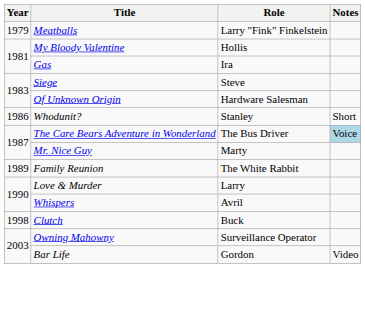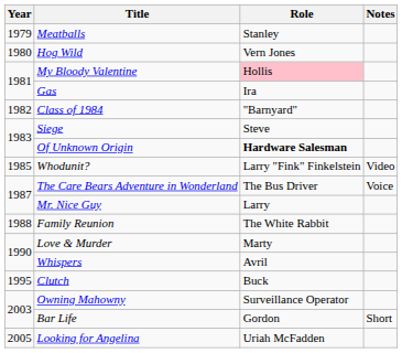 <table class="wikitable sortable">
 <tr>
 <th>Year</th>
 <th>Title</th>
 <th>Role</th>
 <th class="unsortable">Notes</th>
 </tr>
 <tr>
 <td>1979</td>
 <td><em><a href='#'>Meatballs</a></em></td>
-<td>Larry "Fink" Finkelstein</td>
+<td>Stanley</td>
+<td></td>
+</tr>
+<tr>
+<td>1980</td>
+<td><em><a href='#'>Hog Wild</a></em></td>
+<td>Vern Jones</td>
 <td></td>
 </tr>
 <tr>
 <td rowspan="2">1981</td>
 <td><em><a href='#'>My Bloody Valentine</a></em></td>
-<td>Hollis</td>
+<td style="background: pink;">Hollis</td>
 <td></td>
 </tr>
 <tr>
 <td><em><a href='#'>Gas</a></em></td>
 <td>Ira</td>
+<td></td>
+</tr>
+<tr>
+<td>1982</td>
+<td><em><a href='#'>Class of 1984</a></em></td>
+<td>"Barnyard"</td>
 <td></td>
 </tr>
 <tr>
 <td rowspan="2">1983</td>
 <td><em><a href='#'>Siege</a></em></td>
 <td>Steve</td>
 <td></td>
 </tr>
 <tr>
 <td><em><a href='#'>Of Unknown Origin</a></em></td>
-<td>Hardware Salesman</td>
+<td><strong>Hardware Salesman</strong></td>
 <td></td>
 </tr>
 <tr>
-<td>1986</td>
+<td>1985</td>
 <td><em>Whodunit?</em></td>
-<td>Stanley</td>
-<td>Short</td>
+<td>Larry "Fink" Finkelstein</td>
+<td>Video</td>
 </tr>
 <tr>
 <td rowspan="2">1987</td>
 <td data-sort-value="Care Bears Adventure in Wonderland, The"><em><a href='#'>The Care Bears Adventure in Wonderland</a></em></td>
 <td>The Bus Driver</td>
-<td style="background: lightblue;">Voice</td>
+<td>Voice</td>
 </tr>
 <tr>
 <td><em><a href='#'>Mr. Nice Guy</a></em></td>
-<td>Marty</td>
+<td>Larry</td>
 <td></td>
 </tr>
 <tr>
-<td>1989</td>
+<td>1988</td>
 <td><em>Family Reunion</em></td>
 <td>The White Rabbit</td>
 <td></td>
 </tr>
 <tr>
 <td rowspan="2">1990</td>
 <td><em>Love & Murder</em></td>
-<td>Larry</td>
+<td>Marty</td>
 <td></td>
 </tr>
 <tr>
 <td><em><a href='#'>Whispers</a></em></td>
 <td>Avril</td>
 <td></td>
 </tr>
 <tr>
-<td>1998</td>
+<td>1995</td>
 <td><em><a href='#'>Clutch</a></em></td>
 <td>Buck</td>
 <td></td>
 </tr>
 <tr>
 <td rowspan="2">2003</td>
 <td><em><a href='#'>Owning Mahowny</a></em></td>
 <td>Surveillance Operator</td>
 <td></td>
 </tr>
 <tr>
 <td><em>Bar Life</em></td>
 <td>Gordon</td>
-<td>Video</td>
+<td>Short</td>
+</tr>
+<tr>
+<td>2005</td>
+<td><em><a href='#'>Looking for Angelina</a></em></td>
+<td>Uriah McFadden</td>
+<td></td>
 </tr>
 </table>
